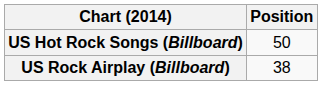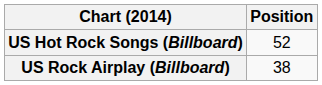 <table class="wikitable plainrowheaders sortable">
 <tr>
 <th>Chart (2014)</th>
 <th>Position</th>
 </tr>
 <tr>
 <th scope="row">US Hot Rock Songs (<em>Billboard</em>)</th>
-<td style="text-align:center;">50</td>
+<td style="text-align:center;">52</td>
 </tr>
 <tr>
 <th scope="row">US Rock Airplay (<em>Billboard</em>)</th>
 <td style="text-align:center;">38</td>
 </tr>
 <tr>
 </tr>
 </table>
